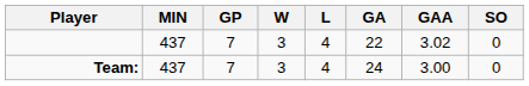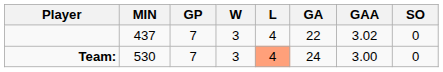 <table class="wikitable sortable" width="60%">
 <tr>
 <th bgcolor="#DDDDFF" width="10%">Player</th>
 <th width="3%" bgcolor="#DDDDFF" title="Minutes played">MIN</th>
 <th width="3%" bgcolor="#DDDDFF" title="Games played in">GP</th>
 <th width="3%" bgcolor="#DDDDFF" title="Wins">W</th>
 <th width="3%" bgcolor="#DDDDFF"title="Losses">L</th>
 <th width="3%" bgcolor="#DDDDFF" title="Goals against">GA</th>
 <th width="3%" bgcolor="#DDDDFF" title="Goals against average">GAA</th>
 <th width="3%" bgcolor="#DDDDFF" title="Shut-outs">SO</th>
 </tr>
 <tr align="center">
 <td align="right"></td>
 <td>437</td>
 <td>7</td>
 <td>3</td>
 <td>4</td>
 <td>22</td>
 <td>3.02</td>
 <td>0</td>
 </tr>
 <tr align="center">
 <td align="right"><strong>Team:</strong></td>
-<td>437</td>
+<td>530</td>
 <td>7</td>
 <td>3</td>
-<td>4</td>
+<td style="background: lightsalmon;">4</td>
 <td>24</td>
 <td>3.00</td>
 <td>0</td>
 </tr>
 </table>
